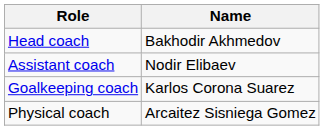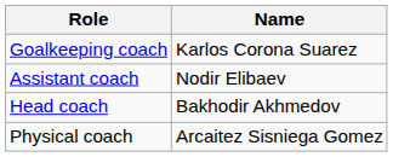 <table class="wikitable">
 <tr>
 <th>Role</th>
 <th>Name</th>
 </tr>
 <tr>
-<td><a href='#'>Head coach</a></td>
-<td> Bakhodir Akhmedov</td>
+<td><a href='#'>Goalkeeping coach</a></td>
+<td> Karlos Corona Suarez</td>
 </tr>
 <tr>
 <td><a href='#'>Assistant coach</a></td>
 <td> Nodir Elibaev</td>
 </tr>
 <tr>
-<td><a href='#'>Goalkeeping coach</a></td>
-<td> Karlos Corona Suarez</td>
+<td><a href='#'>Head coach</a></td>
+<td> Bakhodir Akhmedov</td>
 </tr>
 <tr>
 <td>Physical coach</td>
 <td> Arcaitez Sisniega Gomez</td>
 </tr>
 </table>
